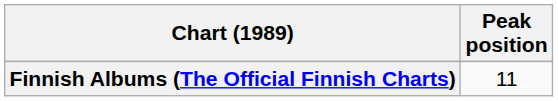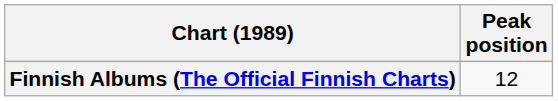 <table class="wikitable sortable plainrowheaders">
 <tr>
 <th scope="col">Chart (1989)</th>
 <th scope="col">Peak<br>position</th>
 </tr>
 <tr>
 </tr>
 <tr>
 <th scope="row">Finnish Albums (<a href='#'>The Official Finnish Charts</a>)</th>
-<td align="center">11</td>
+<td align="center">12</td>
 </tr>
 </table>
